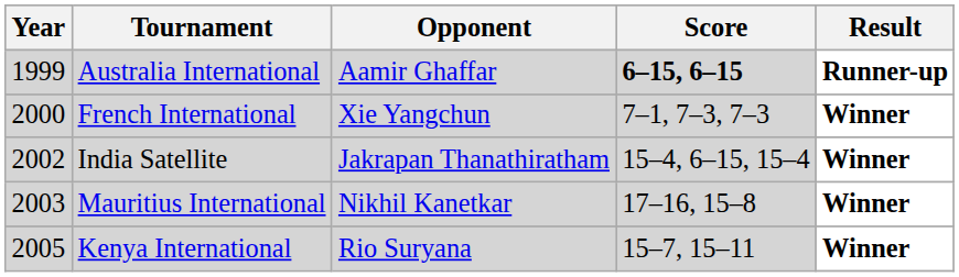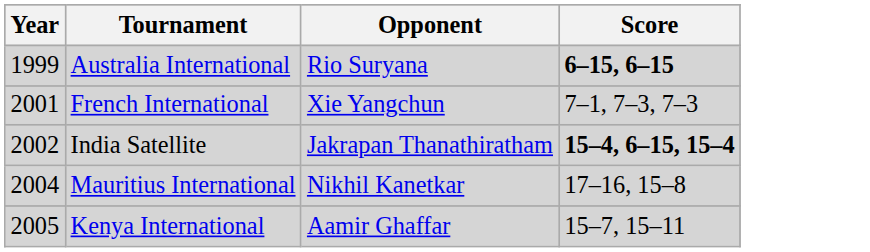 <table class="sortable wikitable" style="font-size: 90%;">
 <tr>
 <th>Year</th>
 <th>Tournament</th>
 <th>Opponent</th>
 <th>Score</th>
-<th>Result</th>
 </tr>
 <tr style="background:#D5D5D5">
 <td align="center">1999</td>
 <td align="left"><a href='#'>Australia International</a></td>
-<td align="left"> <a href='#'>Aamir Ghaffar</a></td>
+<td align="left"> <a href='#'>Rio Suryana</a></td>
 <td align="left"><strong>6–15, 6–15</strong></td>
-<td style="text-align:left; background:white"> <strong>Runner-up</strong></td>
 </tr>
 <tr style="background:#D5D5D5">
-<td align="center">2000</td>
+<td align="center">2001</td>
 <td align="left"><a href='#'>French International</a></td>
 <td align="left"> <a href='#'>Xie Yangchun</a></td>
 <td align="left">7–1, 7–3, 7–3</td>
-<td style="text-align:left; background:white"> <strong>Winner</strong></td>
 </tr>
 <tr style="background:#D5D5D5">
 <td align="center">2002</td>
 <td align="left">India Satellite</td>
 <td align="left"> <a href='#'>Jakrapan Thanathiratham</a></td>
-<td align="left">15–4, 6–15, 15–4</td>
-<td style="text-align:left; background:white"> <strong>Winner</strong></td>
+<td align="left"><strong>15–4, 6–15, 15–4</strong></td>
 </tr>
 <tr style="background:#D5D5D5">
-<td align="center">2003</td>
+<td align="center">2004</td>
 <td align="left"><a href='#'>Mauritius International</a></td>
 <td align="left"> <a href='#'>Nikhil Kanetkar</a></td>
 <td align="left">17–16, 15–8</td>
-<td style="text-align:left; background:white"> <strong>Winner</strong></td>
 </tr>
 <tr style="background:#D5D5D5">
 <td align="center">2005</td>
 <td align="left"><a href='#'>Kenya International</a></td>
-<td align="left"> <a href='#'>Rio Suryana</a></td>
+<td align="left"> <a href='#'>Aamir Ghaffar</a></td>
 <td align="left">15–7, 15–11</td>
-<td style="text-align:left; background:white"> <strong>Winner</strong></td>
 </tr>
 </table>
